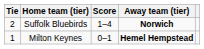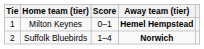 <table class="wikitable" style="text-align:center; font-size:85%">
 <tr>
 <th>Tie</th>
 <th>Home team (tier)</th>
 <th>Score</th>
 <th>Away team (tier)</th>
 <th></th>
 </tr>
 <tr>
+<td align="center">1</td>
+<td>Milton Keynes</td>
+<td align="center">0–1</td>
+<td><strong>Hemel Hempstead</strong></td>
+<td></td>
+</tr>
+<tr>
 <td align="center">2</td>
 <td>Suffolk Bluebirds</td>
 <td align="center">1–4</td>
 <td><strong>Norwich</strong></td>
 <td></td>
 </tr>
-<tr>
-<td align="center">1</td>
-<td>Milton Keynes</td>
-<td align="center">0–1</td>
-<td><strong>Hemel Hempstead</strong></td>
-<td></td>
-</tr>
 </table>
